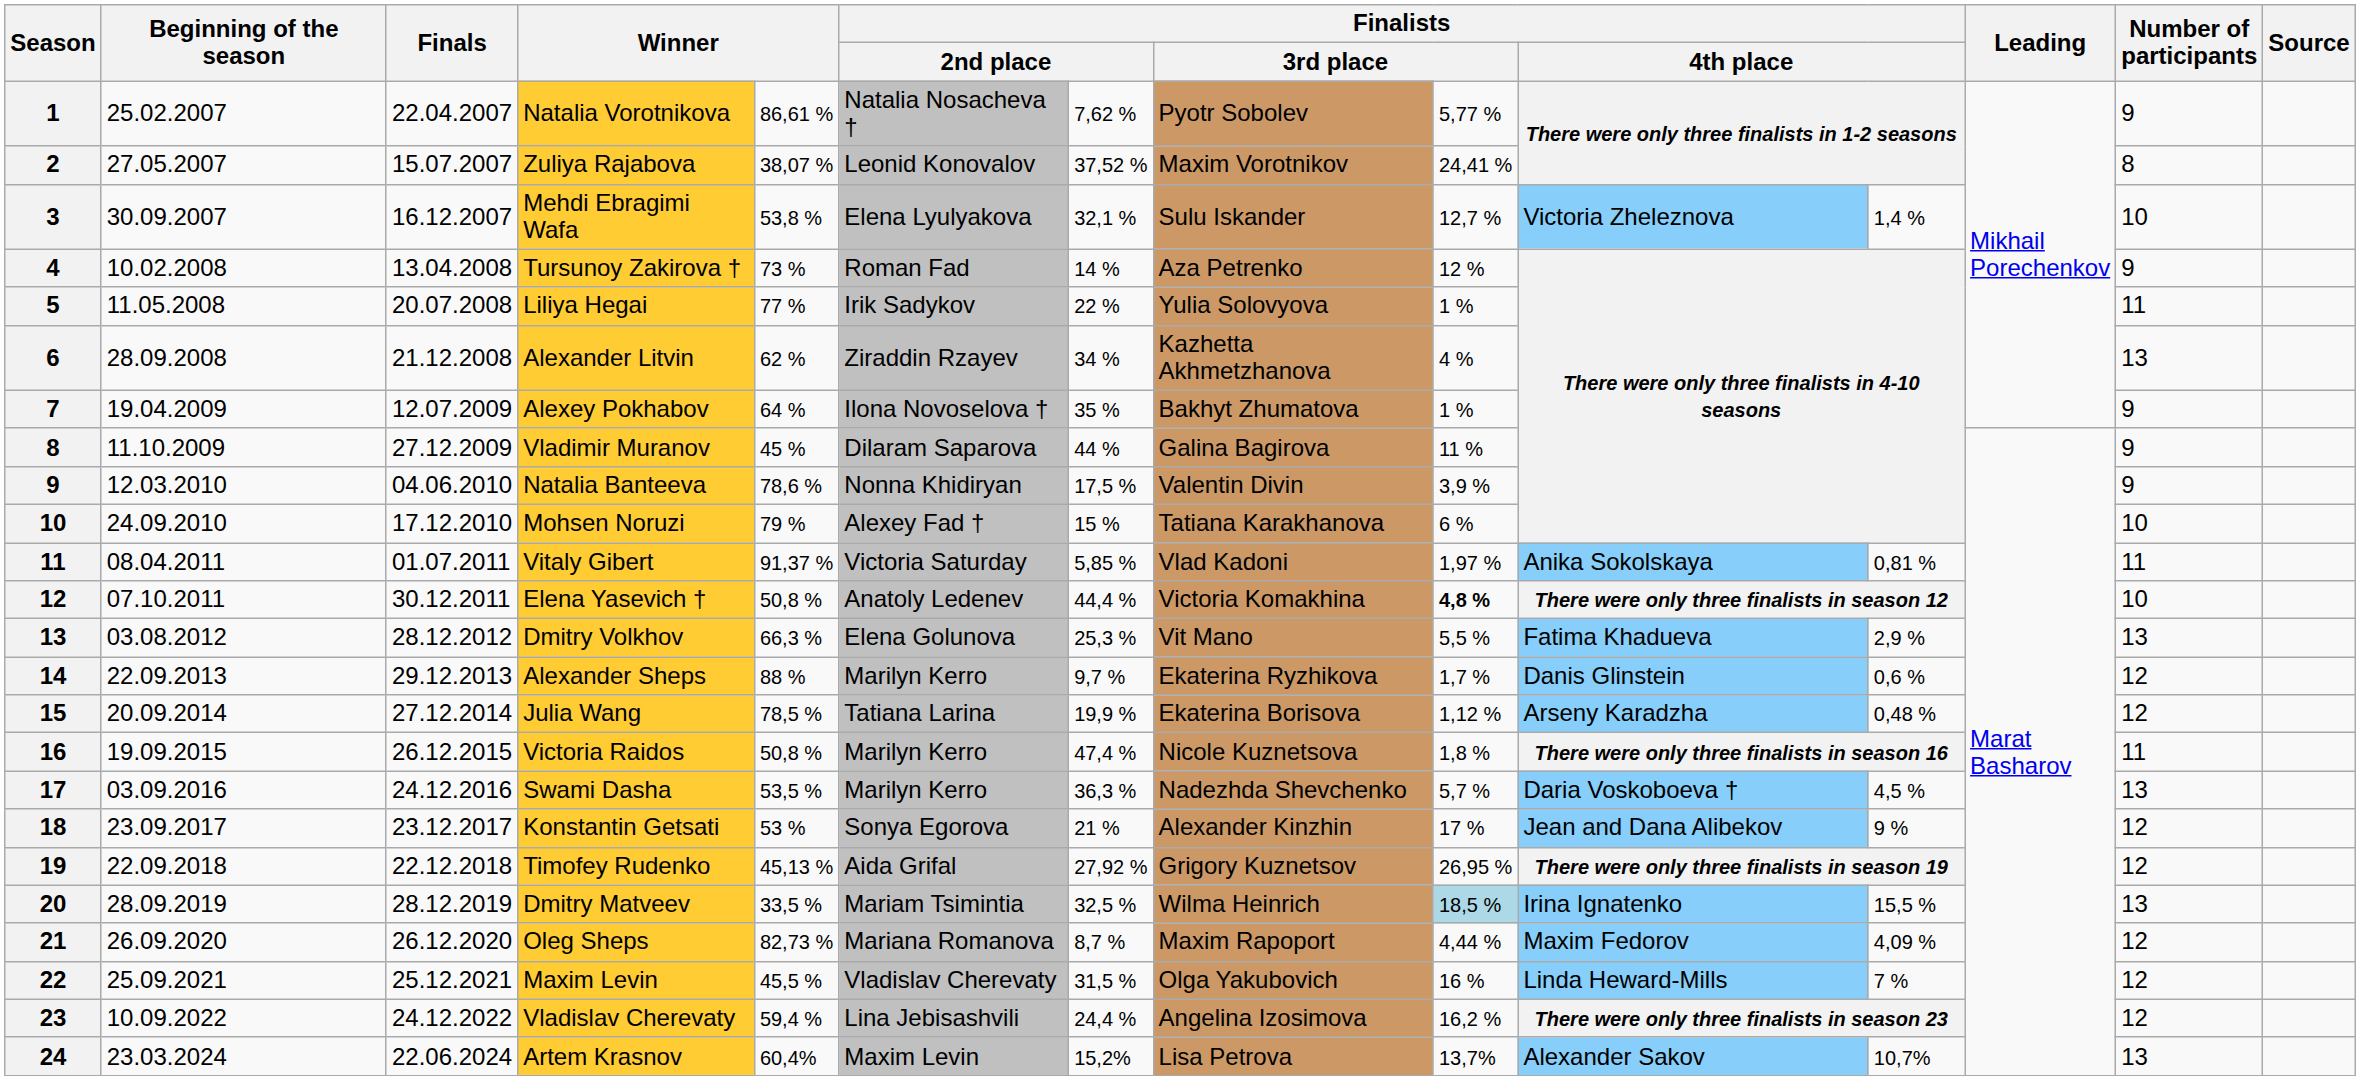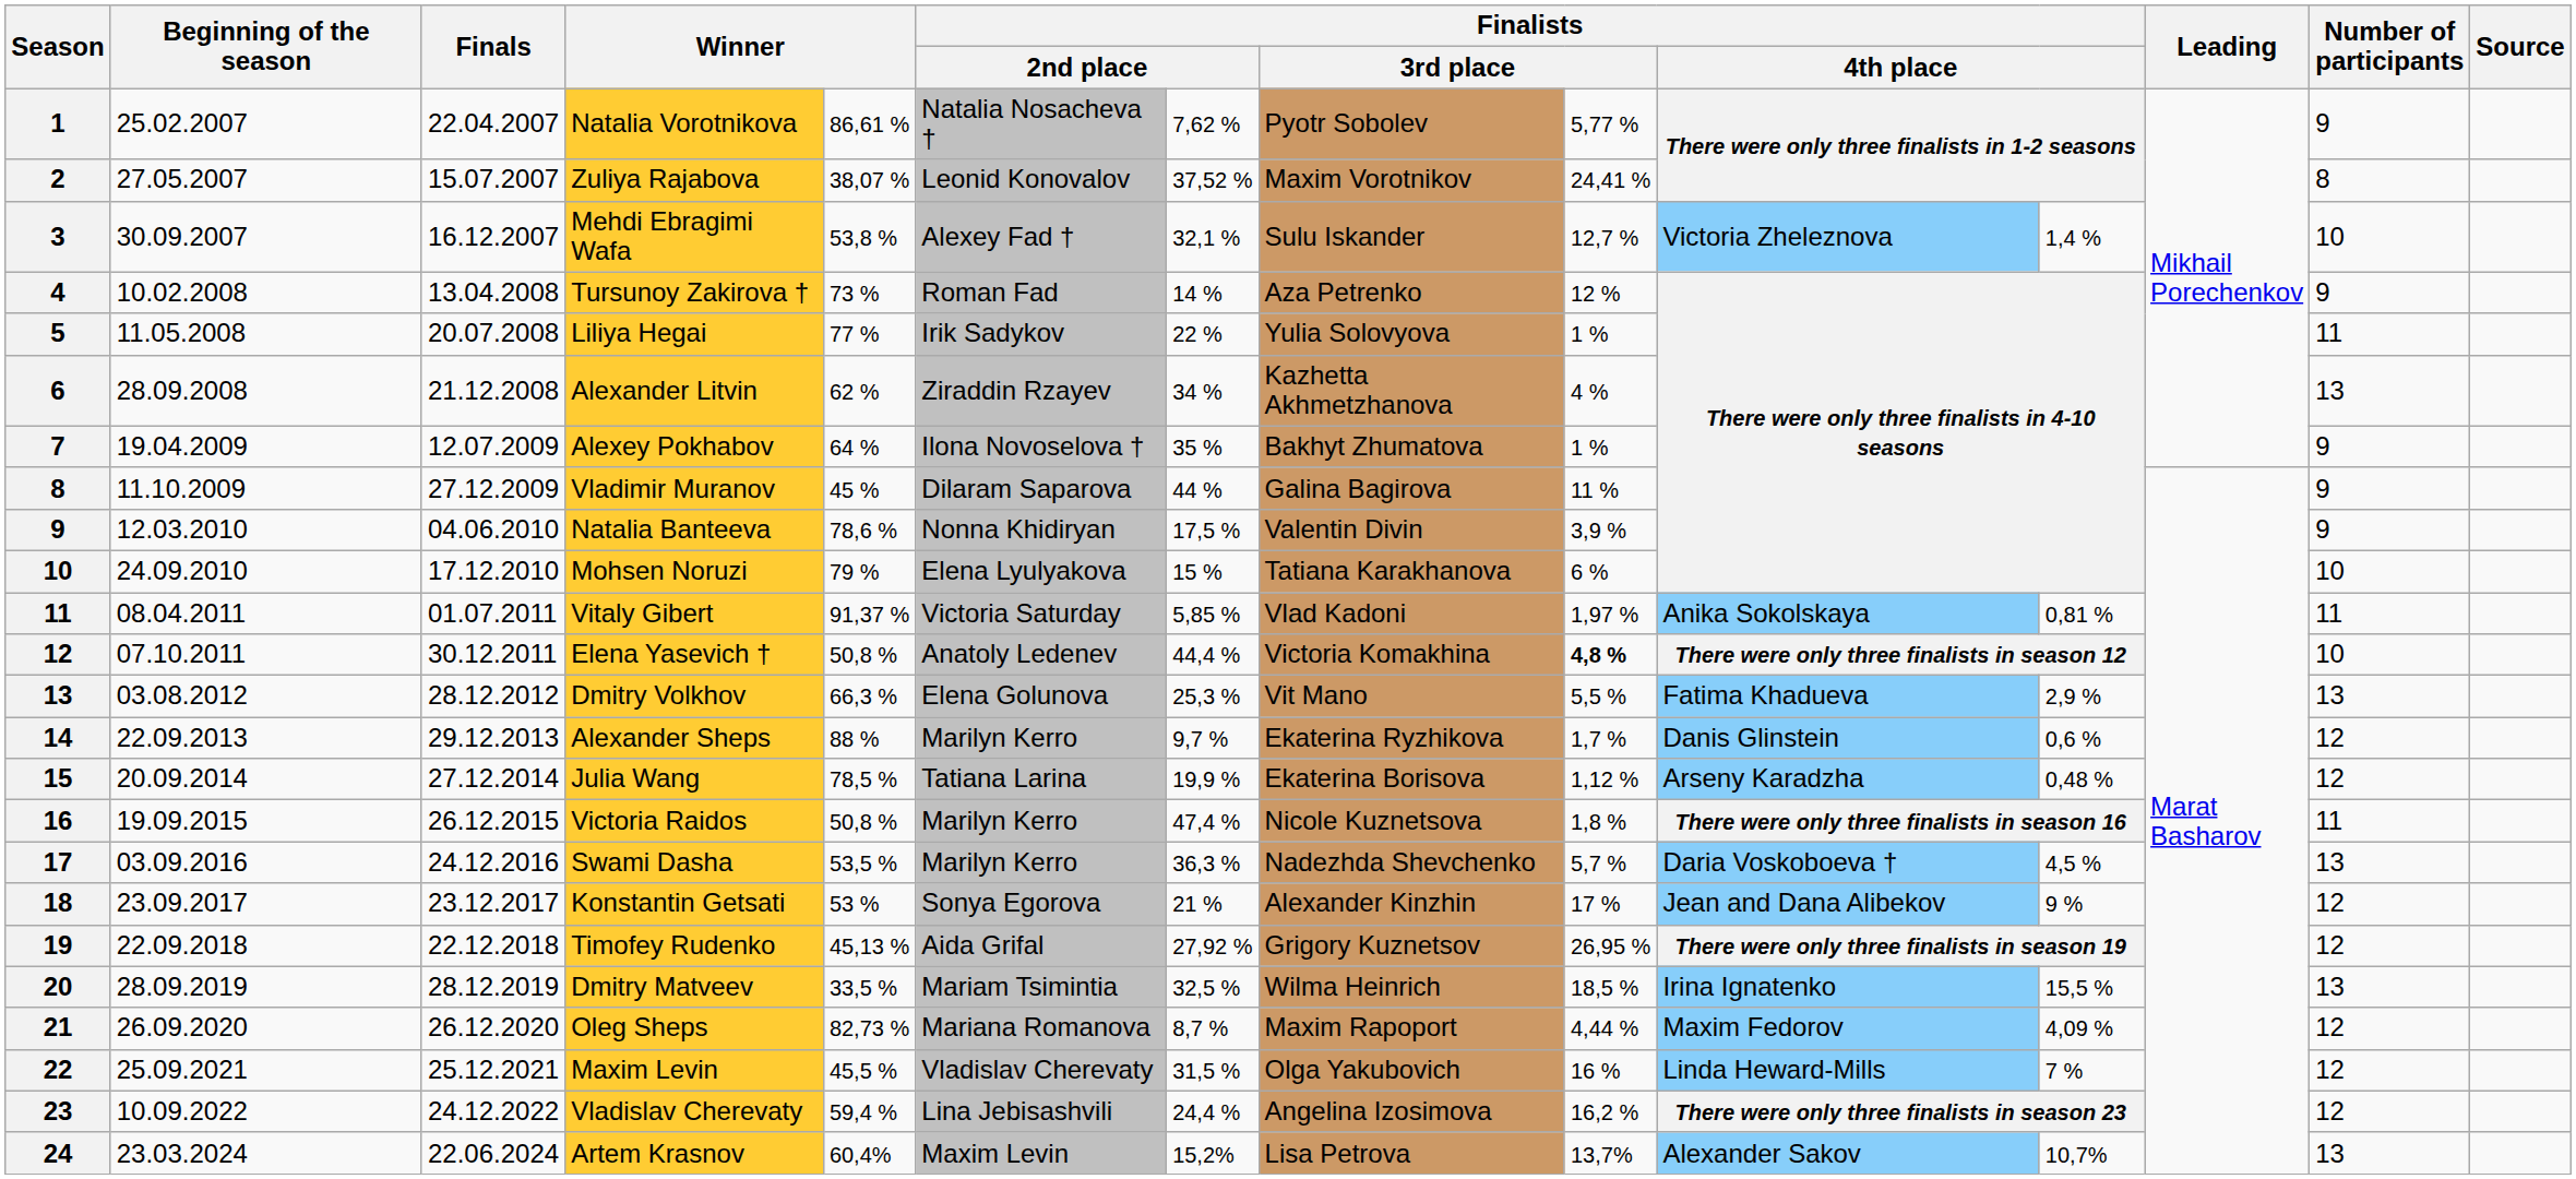 <table class="wikitable">
 <tr>
 <th rowspan="2">Season</th>
 <th rowspan="2">Beginning of the season</th>
 <th rowspan="2">Finals</th>
 <th colspan="2" rowspan="2">Winner</th>
 <th colspan="6">Finalists</th>
 <th rowspan="2" style="width:15px">Leading</th>
 <th rowspan="2" style="width:15px">Number of participants</th>
 <th rowspan="2" style="width:15px">Source</th>
 </tr>
 <tr>
 <th colspan="2">2nd place</th>
 <th colspan="2">3rd place</th>
 <th colspan="2">4th place</th>
 </tr>
 <tr>
 <th>1</th>
 <td>25.02.2007</td>
 <td>22.04.2007</td>
 <td bgcolor="#ffcc33">Natalia Vorotnikova</td>
 <td><small>86,61 %</small></td>
 <td bgcolor="silver">Natalia Nosacheva †</td>
 <td><small>7,62 %</small></td>
 <td bgcolor="#cc9966">Pyotr Sobolev</td>
 <td><small>5,77 %</small></td>
 <th colspan="2" rowspan="2"><em><small> There were only three finalists in 1-2 seasons </small></em></th>
 <td rowspan="7"><a href='#'>Mikhail Porechenkov</a></td>
 <td>9</td>
 <td></td>
 </tr>
 <tr>
 <th>2</th>
 <td>27.05.2007</td>
 <td>15.07.2007</td>
 <td bgcolor="#ffcc33">Zuliya Rajabova</td>
 <td><small>38,07 %</small></td>
 <td bgcolor="silver">Leonid Konovalov</td>
 <td><small>37,52 %</small></td>
 <td bgcolor="#cc9966">Maxim Vorotnikov</td>
 <td><small>24,41 %</small></td>
 <td>8</td>
 <td></td>
 </tr>
 <tr>
 <th>3</th>
 <td>30.09.2007</td>
 <td>16.12.2007</td>
 <td bgcolor="#ffcc33">Mehdi Ebragimi Wafa</td>
 <td><small>53,8 %</small></td>
-<td bgcolor="silver">Elena Lyulyakova</td>
+<td bgcolor="silver">Alexey Fad †</td>
 <td><small>32,1 %</small></td>
 <td bgcolor="#cc9966">Sulu Iskander</td>
 <td><small>12,7 %</small></td>
 <td bgcolor="#87cefa">Victoria Zheleznova</td>
 <td><small>1,4 %</small></td>
 <td>10</td>
 <td></td>
 </tr>
 <tr>
 <th>4</th>
 <td>10.02.2008</td>
 <td>13.04.2008</td>
 <td bgcolor="#ffcc33">Tursunoy Zakirova †</td>
 <td><small>73 %</small></td>
 <td bgcolor="silver">Roman Fad</td>
 <td><small>14 %</small></td>
 <td bgcolor="#cc9966">Aza Petrenko</td>
 <td><small>12 %</small></td>
 <th colspan="2" rowspan="7"><em><small> There were only three finalists in 4-10 seasons </small></em></th>
 <td>9</td>
 <td></td>
 </tr>
 <tr>
 <th>5</th>
 <td>11.05.2008</td>
 <td>20.07.2008</td>
 <td bgcolor="#ffcc33">Liliya Hegai</td>
 <td><small>77 %</small></td>
 <td bgcolor="silver">Irik Sadykov</td>
 <td><small>22 %</small></td>
 <td bgcolor="#cc9966">Yulia Solovyova</td>
 <td><small>1 %</small></td>
 <td>11</td>
 <td></td>
 </tr>
 <tr>
 <th>6</th>
 <td>28.09.2008</td>
 <td>21.12.2008</td>
 <td bgcolor="#ffcc33">Alexander Litvin</td>
 <td><small>62 %</small></td>
 <td bgcolor="silver">Ziraddin Rzayev</td>
 <td><small>34 %</small></td>
 <td bgcolor="#cc9966">Kazhetta Akhmetzhanova</td>
 <td><small>4 %</small></td>
 <td>13</td>
 <td></td>
 </tr>
 <tr>
 <th>7</th>
 <td>19.04.2009</td>
 <td>12.07.2009</td>
 <td bgcolor="#ffcc33">Alexey Pokhabov</td>
 <td><small>64 %</small></td>
 <td bgcolor="silver">Ilona Novoselova †</td>
 <td><small>35 %</small></td>
 <td bgcolor="#cc9966">Bakhyt Zhumatova</td>
 <td><small>1 %</small></td>
 <td>9</td>
 <td></td>
 </tr>
 <tr>
 <th>8</th>
 <td>11.10.2009</td>
 <td>27.12.2009</td>
 <td bgcolor="#ffcc33">Vladimir Muranov</td>
 <td><small>45 %</small></td>
 <td bgcolor="silver">Dilaram Saparova</td>
 <td><small>44 %</small></td>
 <td bgcolor="#cc9966">Galina Bagirova</td>
 <td><small>11 %</small></td>
 <td rowspan="17"><a href='#'>Marat Basharov</a></td>
 <td>9</td>
 <td></td>
 </tr>
 <tr>
 <th>9</th>
 <td>12.03.2010</td>
 <td>04.06.2010</td>
 <td bgcolor="#ffcc33">Natalia Banteeva</td>
 <td><small>78,6 %</small></td>
 <td bgcolor="silver">Nonna Khidiryan</td>
 <td><small>17,5 %</small></td>
 <td bgcolor="#cc9966">Valentin Divin</td>
 <td><small>3,9 %</small></td>
 <td>9</td>
 <td></td>
 </tr>
 <tr>
 <th>10</th>
 <td>24.09.2010</td>
 <td>17.12.2010</td>
 <td bgcolor="#ffcc33">Mohsen Noruzi</td>
 <td><small>79 %</small></td>
-<td bgcolor="silver">Alexey Fad †</td>
+<td bgcolor="silver">Elena Lyulyakova</td>
 <td><small>15 %</small></td>
 <td bgcolor="#cc9966">Tatiana Karakhanova</td>
 <td><small>6 %</small></td>
 <td>10</td>
 <td></td>
 </tr>
 <tr>
 <th>11</th>
 <td>08.04.2011</td>
 <td>01.07.2011</td>
 <td bgcolor="#ffcc33">Vitaly Gibert</td>
 <td><small>91,37 %</small></td>
 <td bgcolor="silver">Victoria Saturday</td>
 <td><small>5,85 %</small></td>
 <td bgcolor="#cc9966">Vlad Kadoni</td>
 <td><small>1,97 %</small></td>
 <td bgcolor="#87cefa">Anika Sokolskaya</td>
 <td><small>0,81 %</small></td>
 <td>11</td>
 <td></td>
 </tr>
 <tr>
 <th>12</th>
 <td>07.10.2011</td>
 <td>30.12.2011</td>
 <td bgcolor="#ffcc33">Elena Yasevich †</td>
 <td><small>50,8 %</small></td>
 <td bgcolor="silver">Anatoly Ledenev</td>
 <td><small>44,4 %</small></td>
 <td bgcolor="#cc9966">Victoria Komakhina</td>
 <td><strong><small>4,8 %</small></strong></td>
 <th colspan="2"><em><small> There were only three finalists in season 12 </small></em></th>
 <td>10</td>
 <td></td>
 </tr>
 <tr>
 <th>13</th>
 <td>03.08.2012</td>
 <td>28.12.2012</td>
 <td bgcolor="#ffcc33">Dmitry Volkhov</td>
 <td><small>66,3 %</small></td>
 <td bgcolor="silver">Elena Golunova</td>
 <td><small>25,3 %</small></td>
 <td bgcolor="#cc9966">Vit Mano</td>
 <td><small>5,5 %</small></td>
 <td bgcolor="#87cefa">Fatima Khadueva</td>
 <td><small>2,9 %</small></td>
 <td>13</td>
 <td></td>
 </tr>
 <tr>
 <th>14</th>
 <td>22.09.2013</td>
 <td>29.12.2013</td>
 <td bgcolor="#ffcc33">Alexander Sheps</td>
 <td><small>88 %</small></td>
 <td bgcolor="silver">Marilyn Kerro</td>
 <td><small>9,7 %</small></td>
 <td bgcolor="#cc9966">Ekaterina Ryzhikova</td>
 <td><small>1,7 %</small></td>
 <td bgcolor="#87cefa">Danis Glinstein</td>
 <td><small>0,6 %</small></td>
 <td>12</td>
 <td></td>
 </tr>
 <tr>
 <th>15</th>
 <td>20.09.2014</td>
 <td>27.12.2014</td>
 <td bgcolor="#ffcc33">Julia Wang</td>
 <td><small>78,5 %</small></td>
 <td bgcolor="silver">Tatiana Larina</td>
 <td><small>19,9 %</small></td>
 <td bgcolor="#cc9966">Ekaterina Borisova</td>
 <td><small>1,12 %</small></td>
 <td bgcolor="#87cefa">Arseny Karadzha</td>
 <td><small>0,48 %</small></td>
 <td>12</td>
 <td></td>
 </tr>
 <tr>
 <th>16</th>
 <td>19.09.2015</td>
 <td>26.12.2015</td>
 <td bgcolor="#ffcc33">Victoria Raidos</td>
 <td><small>50,8 %</small></td>
 <td bgcolor="silver">Marilyn Kerro</td>
 <td><small>47,4 %</small></td>
 <td bgcolor="#cc9966">Nicole Kuznetsova</td>
 <td><small>1,8 %</small></td>
 <th colspan="2"><em><small> There were only three finalists in season 16 </small></em></th>
 <td>11</td>
 <td></td>
 </tr>
 <tr>
 <th>17</th>
 <td>03.09.2016</td>
 <td>24.12.2016</td>
 <td bgcolor="#ffcc33">Swami Dasha</td>
 <td><small>53,5 %</small></td>
 <td bgcolor="silver">Marilyn Kerro</td>
 <td><small>36,3 %</small></td>
 <td bgcolor="#cc9966">Nadezhda Shevchenko</td>
 <td><small>5,7 %</small></td>
 <td bgcolor="#87cefa">Daria Voskoboeva †</td>
 <td><small>4,5 %</small></td>
 <td>13</td>
 <td></td>
 </tr>
 <tr>
 <th>18</th>
 <td>23.09.2017</td>
 <td>23.12.2017</td>
 <td bgcolor="#ffcc33">Konstantin Getsati</td>
 <td><small>53 %</small></td>
 <td bgcolor="silver">Sonya Egorova</td>
 <td><small>21 %</small></td>
 <td bgcolor="#cc9966">Alexander Kinzhin</td>
 <td><small>17 %</small></td>
 <td bgcolor="#87cefa">Jean and Dana Alibekov</td>
 <td><small>9 %</small></td>
 <td>12</td>
 <td></td>
 </tr>
 <tr>
 <th>19</th>
 <td>22.09.2018</td>
 <td>22.12.2018</td>
 <td bgcolor="#ffcc33">Timofey Rudenko</td>
 <td><small>45,13 %</small></td>
 <td bgcolor="silver">Aida Grifal</td>
 <td><small>27,92 %</small></td>
 <td bgcolor="#cc9966">Grigory Kuznetsov</td>
 <td><small>26,95 %</small></td>
 <th colspan="2"><em><small> There were only three finalists in season 19 </small></em></th>
 <td>12</td>
 <td></td>
 </tr>
 <tr>
 <th>20</th>
 <td>28.09.2019</td>
 <td>28.12.2019</td>
 <td bgcolor="#ffcc33">Dmitry Matveev</td>
 <td><small>33,5 %</small></td>
 <td bgcolor="silver">Mariam Tsimintia</td>
 <td><small>32,5 %</small></td>
 <td bgcolor="#cc9966">Wilma Heinrich</td>
-<td style="background: lightblue;"><small>18,5 %</small></td>
+<td><small>18,5 %</small></td>
 <td bgcolor="#87cefa">Irina Ignatenko</td>
 <td><small>15,5 %</small></td>
 <td>13</td>
 <td></td>
 </tr>
 <tr>
 <th>21</th>
 <td>26.09.2020</td>
 <td>26.12.2020</td>
 <td bgcolor="#ffcc33">Oleg Sheps</td>
 <td><small>82,73 %</small></td>
 <td bgcolor="silver">Mariana Romanova</td>
 <td><small>8,7 %</small></td>
 <td bgcolor="#cc9966">Maxim Rapoport</td>
 <td><small>4,44 %</small></td>
 <td bgcolor="#87cefa">Maxim Fedorov</td>
 <td><small>4,09 %</small></td>
 <td>12</td>
 <td></td>
 </tr>
 <tr>
 <th>22</th>
 <td>25.09.2021</td>
 <td>25.12.2021</td>
 <td bgcolor="#ffcc33">Maxim Levin</td>
 <td><small>45,5 %</small></td>
 <td bgcolor="silver">Vladislav Cherevaty</td>
 <td><small>31,5 %</small></td>
 <td bgcolor="#cc9966">Olga Yakubovich</td>
 <td><small>16 %</small></td>
 <td bgcolor="#87cefa">Linda Heward-Mills</td>
 <td><small>7 %</small></td>
 <td>12</td>
 <td></td>
 </tr>
 <tr>
 <th>23 </th>
 <td>10.09.2022</td>
 <td>24.12.2022</td>
 <td bgcolor="#ffcc33">Vladislav Cherevaty</td>
 <td><small>59,4 %</small></td>
 <td bgcolor="silver">Lina Jebisashvili</td>
 <td><small>24,4 %</small></td>
 <td bgcolor="#cc9966">Angelina Izosimova</td>
 <td><small>16,2 %</small></td>
 <th colspan="2"><em><small>There were only three finalists in season 23 </small></em></th>
 <td>12</td>
 <td></td>
 </tr>
 <tr>
 <th>24 </th>
 <td>23.03.2024</td>
 <td>22.06.2024</td>
 <td bgcolor="#ffcc33">Artem Krasnov</td>
 <td><small>60,4%</small></td>
 <td bgcolor="silver">Maxim Levin</td>
 <td><small>15,2%</small></td>
 <td bgcolor="#cc9966">Lisa Petrova</td>
 <td><small>13,7%</small></td>
 <td bgcolor="#87cefa">Alexander Sakov</td>
 <td><small>10,7%</small></td>
 <td>13</td>
 <td></td>
 </tr>
 </table>
